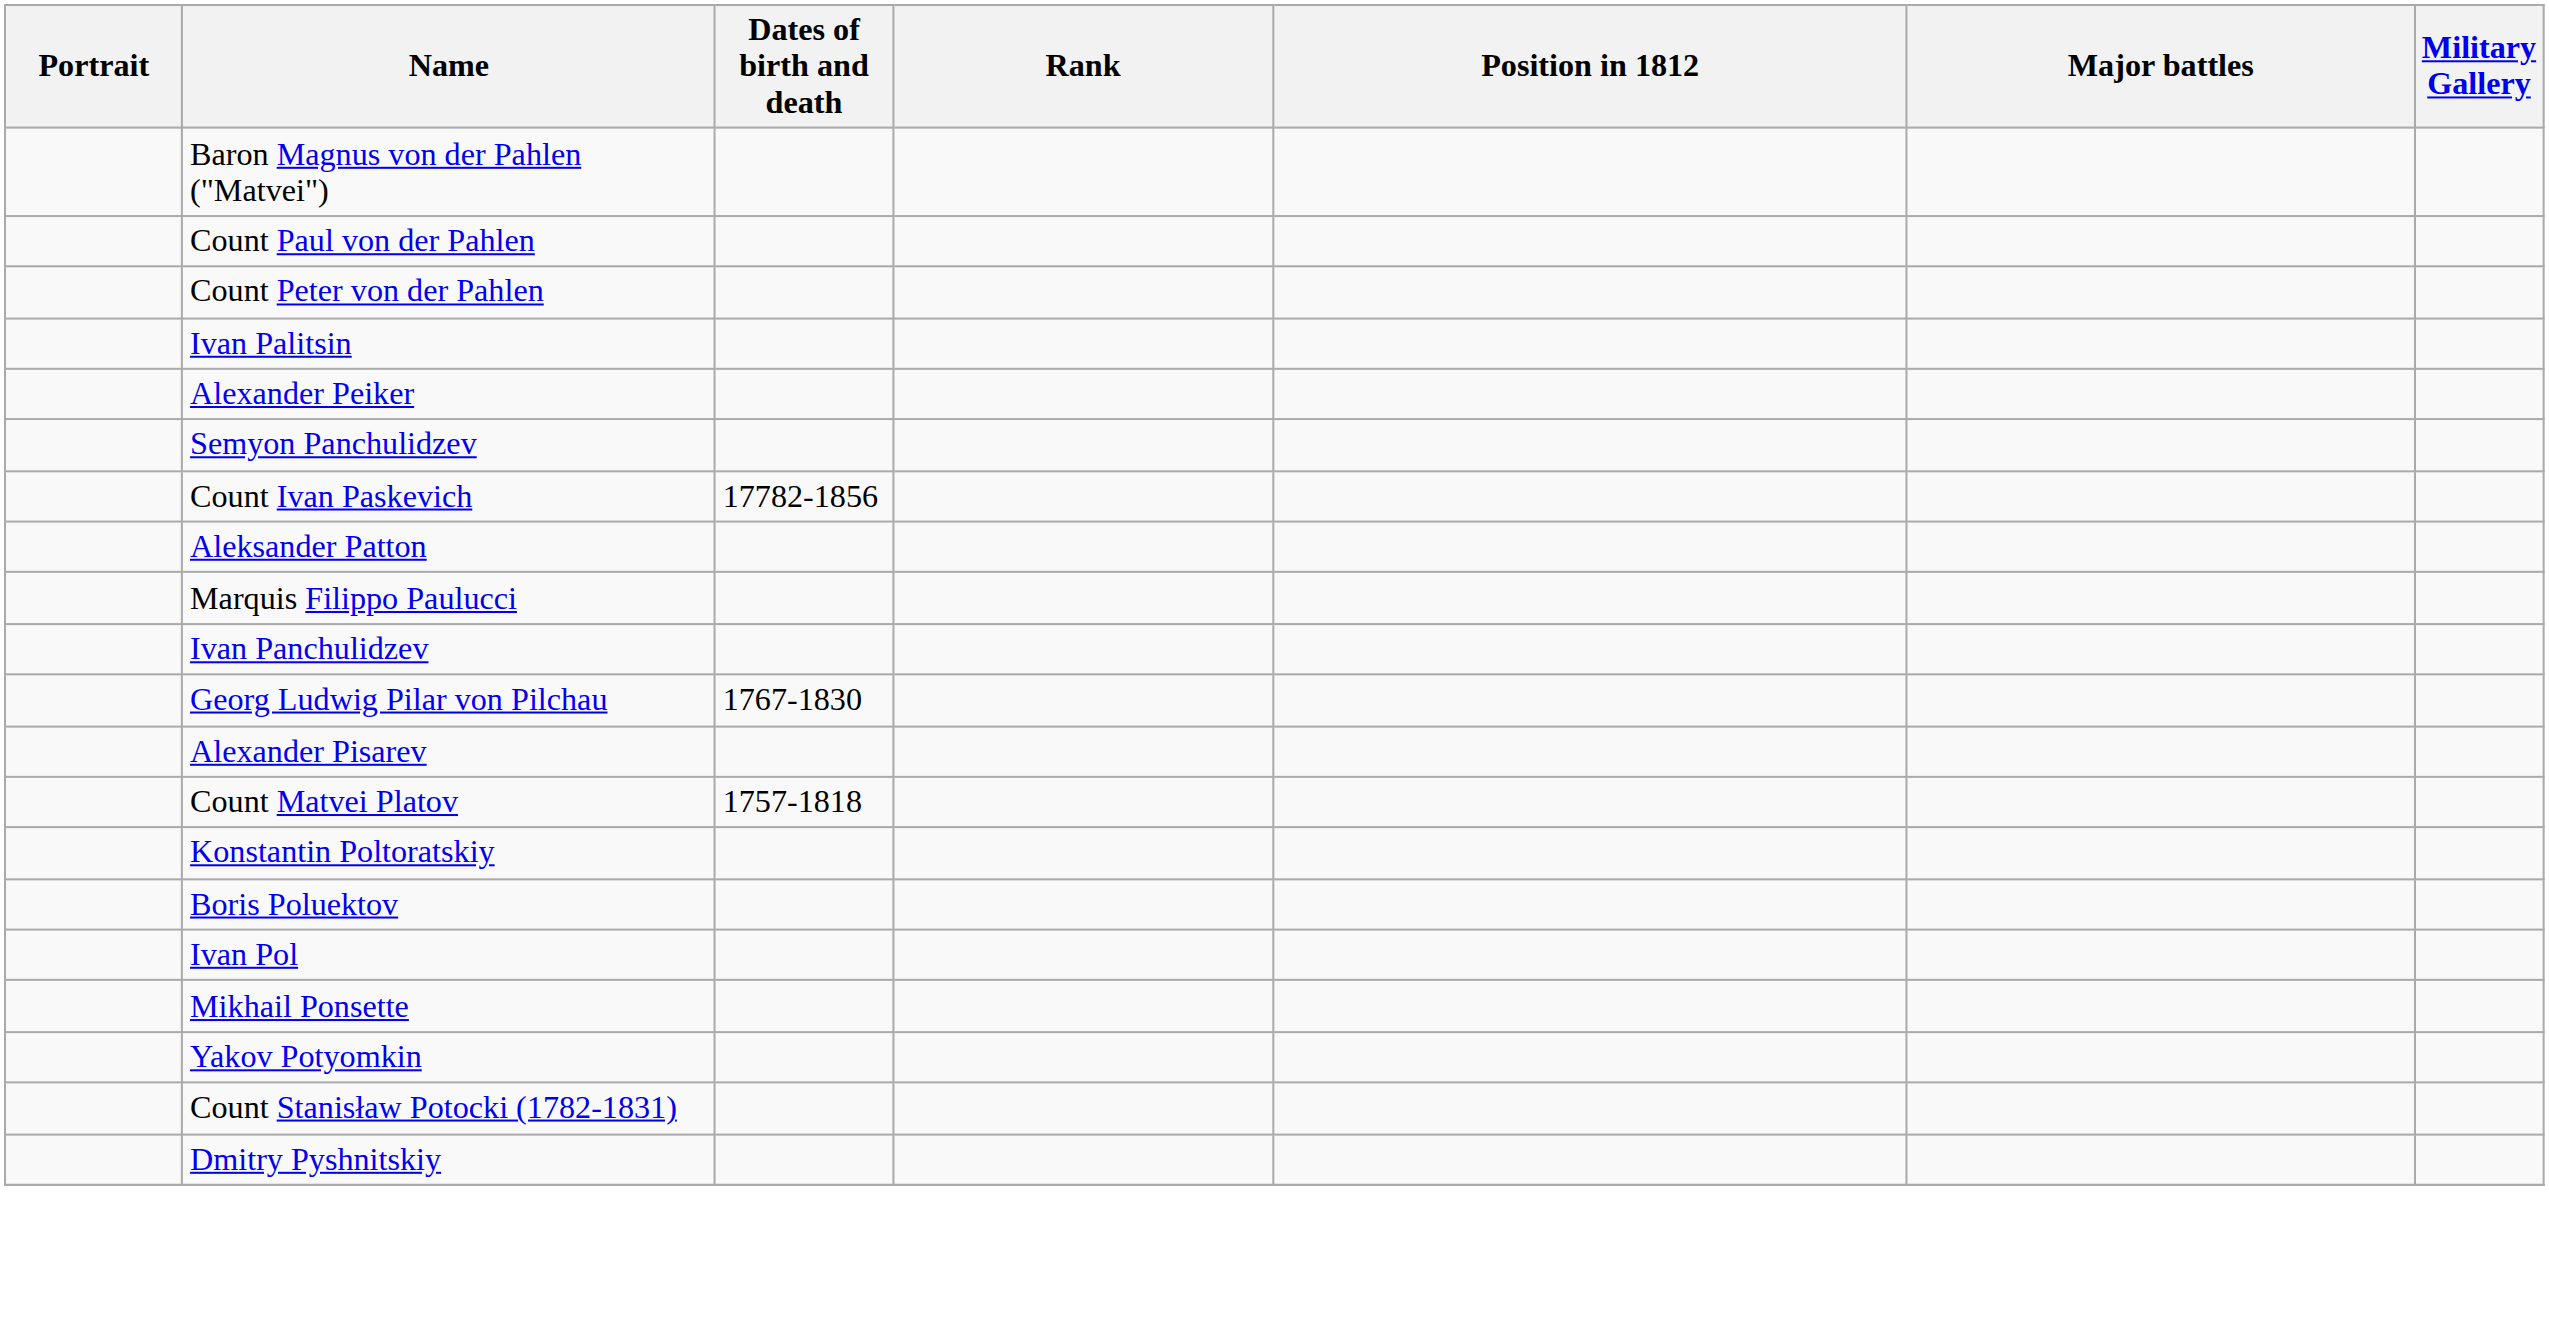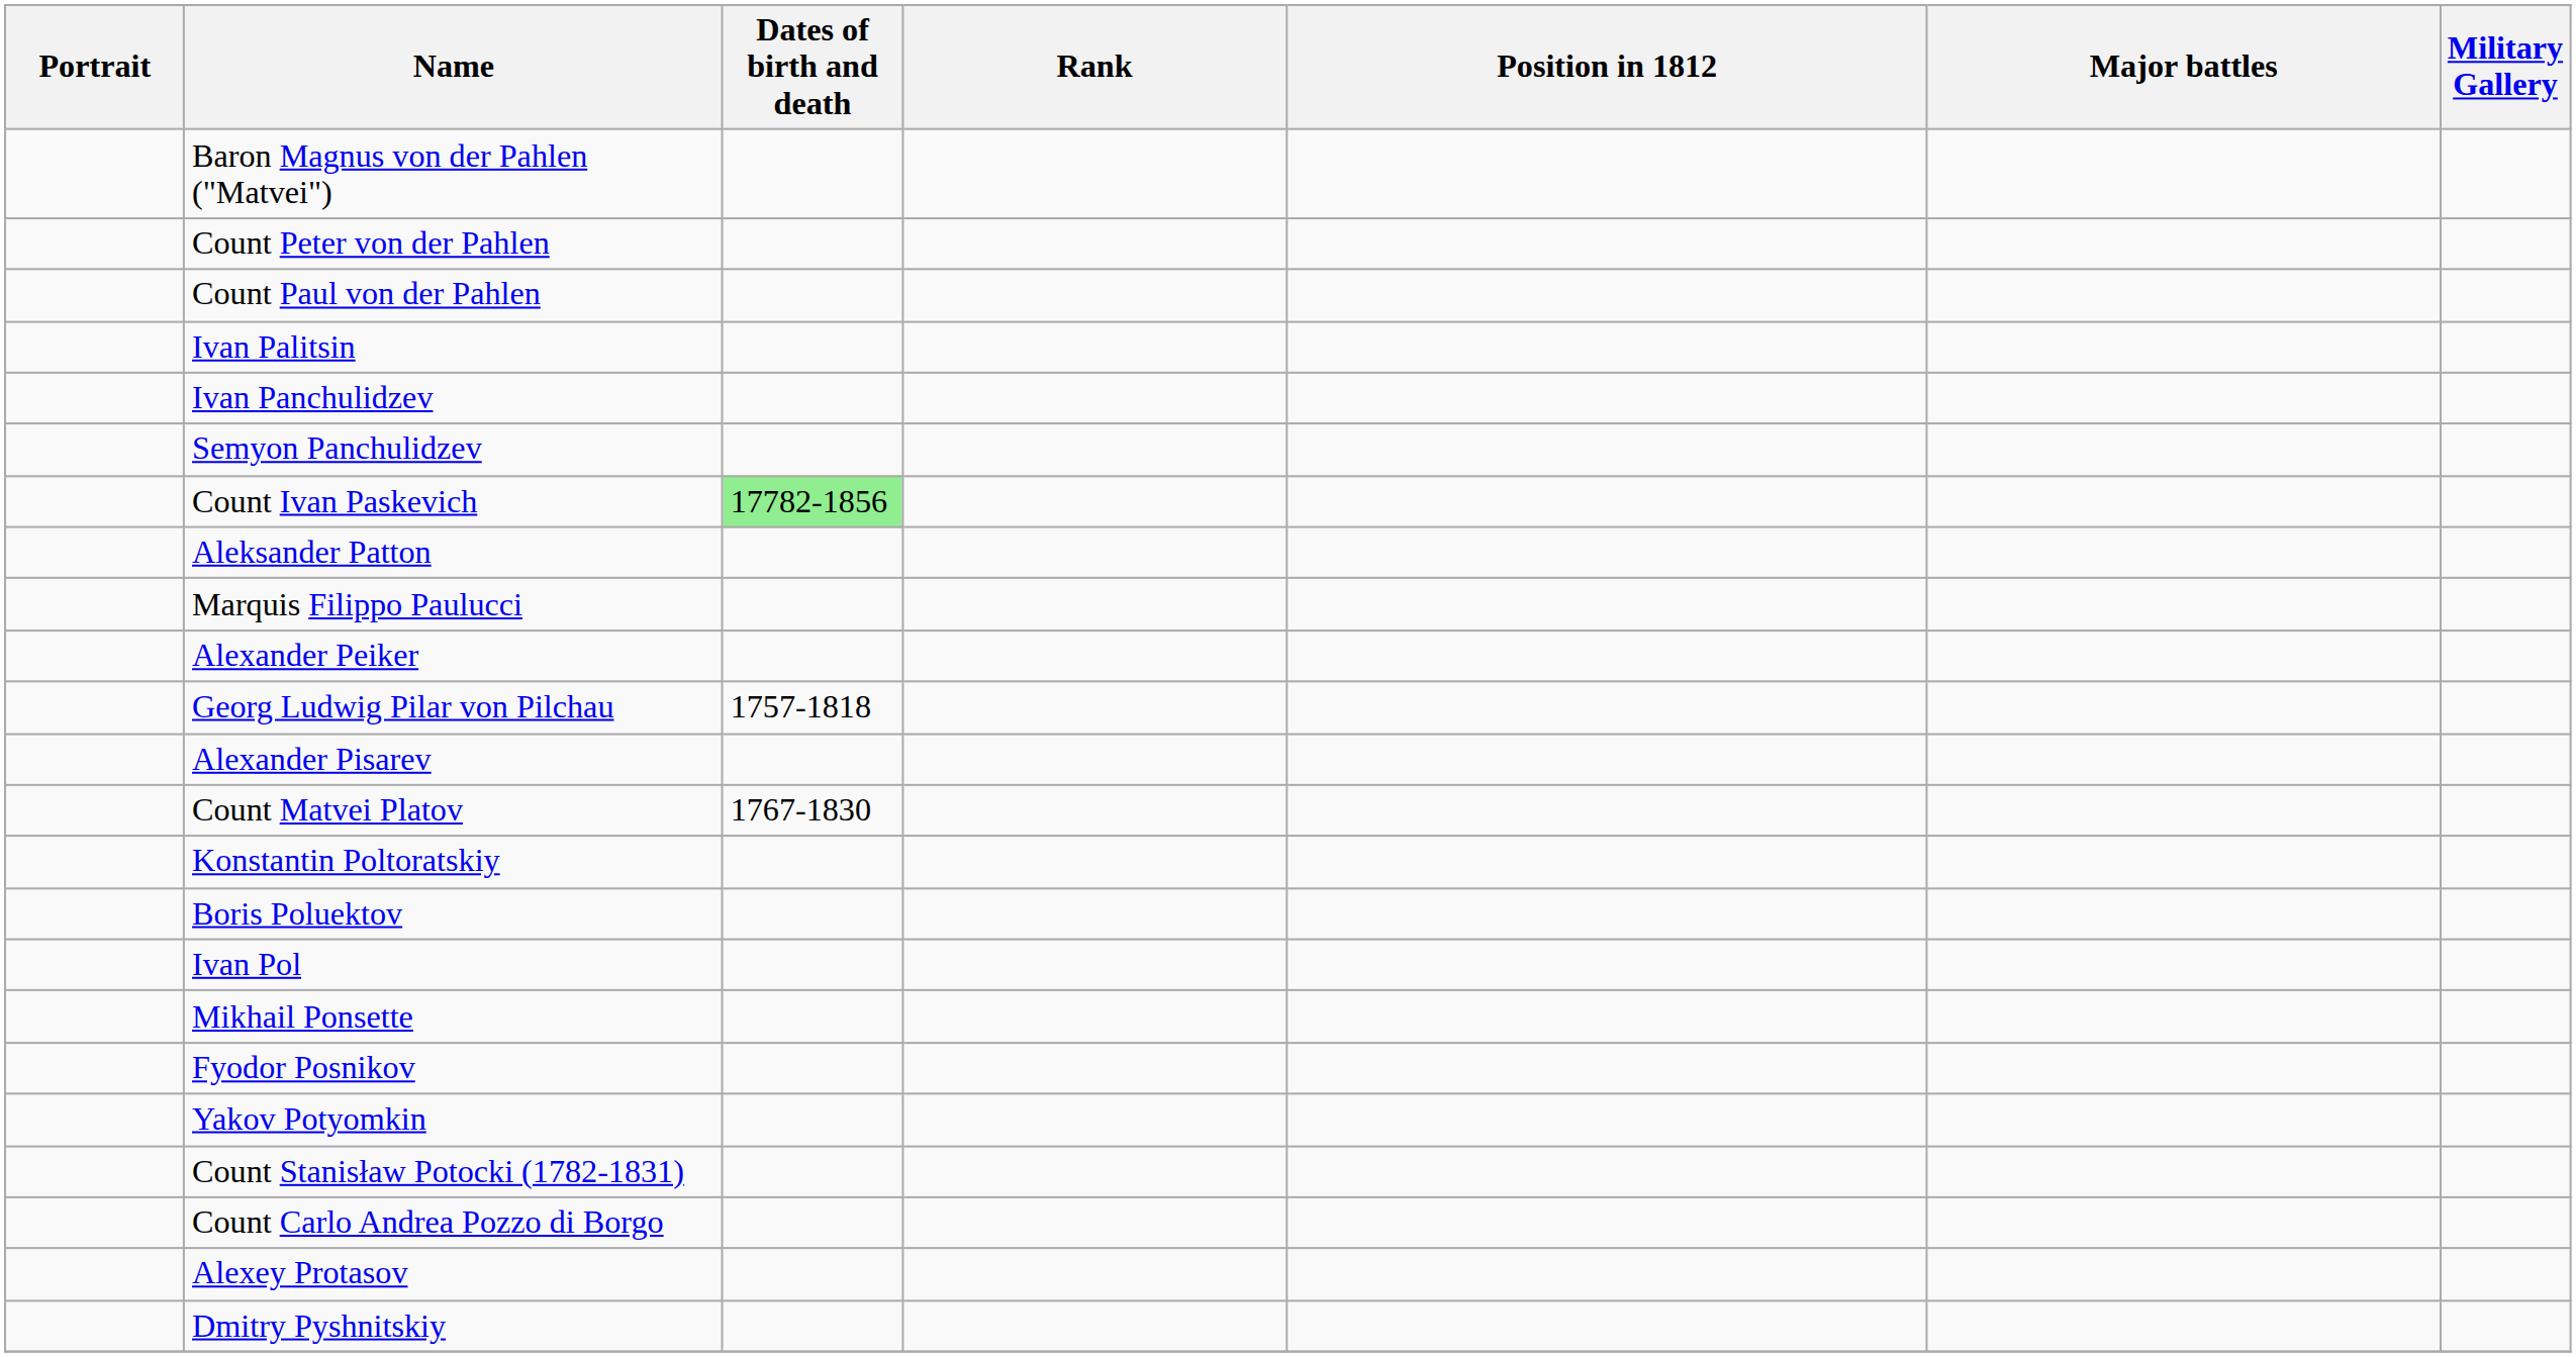 <table width=100% class="wikitable">
 <tr>
 <th width=7%>Portrait</th>
 <th width=21%>Name</th>
 <th width=7%>Dates of birth and death</th>
 <th width=15%>Rank</th>
 <th width=25%>Position in 1812</th>
 <th width=20%>Major battles</th>
 <th width=5%><a href='#'>Military Gallery</a></th>
 </tr>
 <tr>
 <td></td>
 <td>Baron <a href='#'>Magnus von der Pahlen</a> ("Matvei")</td>
 <td></td>
 <td></td>
 <td></td>
 <td></td>
 <td></td>
 </tr>
 <tr>
 <td></td>
-<td>Count <a href='#'>Paul von der Pahlen</a></td>
+<td>Count <a href='#'>Peter von der Pahlen</a></td>
 <td></td>
 <td></td>
 <td></td>
 <td></td>
 <td></td>
 </tr>
 <tr>
 <td></td>
-<td>Count <a href='#'>Peter von der Pahlen</a></td>
+<td>Count <a href='#'>Paul von der Pahlen</a></td>
 <td></td>
 <td></td>
 <td></td>
 <td></td>
 <td></td>
 </tr>
 <tr>
 <td></td>
 <td><a href='#'>Ivan Palitsin</a></td>
 <td></td>
 <td></td>
 <td></td>
 <td></td>
 <td></td>
 </tr>
 <tr>
 <td></td>
-<td><a href='#'>Alexander Peiker</a></td>
+<td><a href='#'>Ivan Panchulidzev</a></td>
 <td></td>
 <td></td>
 <td></td>
 <td></td>
 <td></td>
 </tr>
 <tr>
 <td></td>
 <td><a href='#'>Semyon Panchulidzev</a></td>
 <td></td>
 <td></td>
 <td></td>
 <td></td>
 <td></td>
 </tr>
 <tr>
 <td></td>
 <td>Count <a href='#'>Ivan Paskevich</a></td>
-<td>17782-1856</td>
+<td style="background: lightgreen;">17782-1856</td>
 <td></td>
 <td></td>
 <td></td>
 <td></td>
 </tr>
 <tr>
 <td></td>
 <td><a href='#'>Aleksander Patton</a></td>
 <td></td>
 <td></td>
 <td></td>
 <td></td>
 <td></td>
 </tr>
 <tr>
 <td></td>
 <td>Marquis <a href='#'>Filippo Paulucci</a></td>
 <td></td>
 <td></td>
 <td></td>
 <td></td>
 <td></td>
 </tr>
 <tr>
 <td></td>
-<td><a href='#'>Ivan Panchulidzev</a></td>
+<td><a href='#'>Alexander Peiker</a></td>
 <td></td>
 <td></td>
 <td></td>
 <td></td>
 <td></td>
 </tr>
 <tr>
 <td></td>
 <td><a href='#'>Georg Ludwig Pilar von Pilchau</a></td>
-<td>1767-1830</td>
+<td>1757-1818</td>
 <td></td>
 <td></td>
 <td></td>
 <td></td>
 </tr>
 <tr>
 <td></td>
 <td><a href='#'>Alexander Pisarev</a></td>
 <td></td>
 <td></td>
 <td></td>
 <td></td>
 <td></td>
 </tr>
 <tr>
 <td></td>
 <td>Count <a href='#'>Matvei Platov</a></td>
-<td>1757-1818</td>
+<td>1767-1830</td>
 <td></td>
 <td></td>
 <td></td>
 <td></td>
 </tr>
 <tr>
 <td></td>
 <td><a href='#'>Konstantin Poltoratskiy</a></td>
 <td></td>
 <td></td>
 <td></td>
 <td></td>
 <td></td>
 </tr>
 <tr>
 <td></td>
 <td><a href='#'>Boris Poluektov</a></td>
 <td></td>
 <td></td>
 <td></td>
 <td></td>
 <td></td>
 </tr>
 <tr>
 <td></td>
 <td><a href='#'>Ivan Pol</a></td>
 <td></td>
 <td></td>
 <td></td>
 <td></td>
 <td></td>
 </tr>
 <tr>
 <td></td>
 <td><a href='#'>Mikhail Ponsette</a></td>
 <td></td>
 <td></td>
 <td></td>
 <td></td>
 <td></td>
 </tr>
 <tr>
 <td></td>
+<td><a href='#'>Fyodor Posnikov</a></td>
+<td></td>
+<td></td>
+<td></td>
+<td></td>
+<td></td>
+</tr>
+<tr>
+<td></td>
 <td><a href='#'>Yakov Potyomkin</a></td>
 <td></td>
 <td></td>
 <td></td>
 <td></td>
 <td></td>
 </tr>
 <tr>
 <td></td>
 <td>Count <a href='#'>Stanisław Potocki (1782-1831)</a></td>
 <td></td>
 <td></td>
 <td></td>
 <td></td>
 <td></td>
 </tr>
 <tr>
 <td></td>
+<td>Count <a href='#'>Carlo Andrea Pozzo di Borgo</a></td>
+<td></td>
+<td></td>
+<td></td>
+<td></td>
+<td></td>
+</tr>
+<tr>
+<td></td>
+<td><a href='#'>Alexey Protasov</a></td>
+<td></td>
+<td></td>
+<td></td>
+<td></td>
+<td></td>
+</tr>
+<tr>
+<td></td>
 <td><a href='#'>Dmitry Pyshnitskiy</a></td>
 <td></td>
 <td></td>
 <td></td>
 <td></td>
 <td></td>
 </tr>
 <tr>
 </tr>
 </table>
